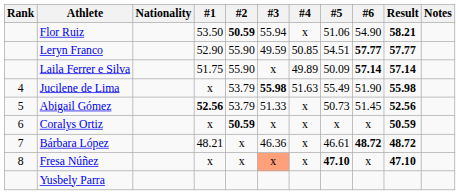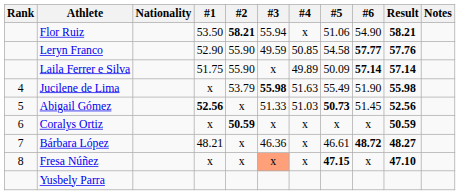 <table class="wikitable sortable" style="text-align:center">
 <tr>
 <th>Rank</th>
 <th>Athlete</th>
 <th>Nationality</th>
 <th>#1</th>
 <th>#2</th>
 <th>#3</th>
 <th>#4</th>
 <th>#5</th>
 <th>#6</th>
 <th>Result</th>
 <th>Notes</th>
 </tr>
 <tr>
 <td></td>
 <td align="left"><a href='#'>Flor Ruiz</a></td>
 <td align=left></td>
 <td>53.50</td>
-<td><strong>50.59</strong></td>
+<td><strong>58.21</strong></td>
 <td>55.94</td>
 <td>x</td>
 <td>51.06</td>
 <td>54.90</td>
 <td><strong>58.21</strong></td>
 <td></td>
 </tr>
 <tr>
 <td></td>
 <td align="left"><a href='#'>Leryn Franco</a></td>
 <td align=left></td>
 <td>52.90</td>
 <td>55.90</td>
 <td>49.59</td>
 <td>50.85</td>
-<td>54.51</td>
+<td>54.58</td>
 <td><strong>57.77</strong></td>
-<td><strong>57.77</strong></td>
+<td><strong>57.76</strong></td>
 <td><strong></strong></td>
 </tr>
 <tr>
 <td></td>
 <td align="left"><a href='#'>Laila Ferrer e Silva</a></td>
 <td align=left></td>
 <td>51.75</td>
 <td>55.90</td>
 <td>x</td>
 <td>49.89</td>
 <td>50.09</td>
 <td><strong>57.14</strong></td>
 <td><strong>57.14</strong></td>
 <td></td>
 </tr>
 <tr>
 <td>4</td>
 <td align="left"><a href='#'>Jucilene de Lima</a></td>
 <td align=left></td>
 <td>x</td>
 <td>53.79</td>
 <td><strong>55.98</strong></td>
 <td>51.63</td>
 <td>55.49</td>
 <td>51.90</td>
 <td><strong>55.98</strong></td>
 <td></td>
 </tr>
 <tr>
 <td>5</td>
 <td align="left"><a href='#'>Abigail Gómez</a></td>
 <td align=left></td>
 <td><strong>52.56</strong></td>
-<td>53.79</td>
+<td>x</td>
 <td>51.33</td>
-<td>x</td>
-<td>50.73</td>
+<td>51.03</td>
+<td><strong>50.73</strong></td>
 <td>51.45</td>
 <td><strong>52.56</strong></td>
 <td></td>
 </tr>
 <tr>
 <td>6</td>
 <td align="left"><a href='#'>Coralys Ortiz</a></td>
 <td align=left></td>
 <td>x</td>
 <td><strong>50.59</strong></td>
 <td>x</td>
 <td>x</td>
 <td>x</td>
 <td>x</td>
 <td><strong>50.59</strong></td>
 <td></td>
 </tr>
 <tr>
 <td>7</td>
 <td align="left"><a href='#'>Bárbara López</a></td>
 <td align=left></td>
 <td>48.21</td>
 <td>x</td>
 <td>46.36</td>
 <td>x</td>
 <td>46.61</td>
 <td><strong>48.72</strong></td>
-<td><strong>48.72</strong></td>
+<td><strong>48.27</strong></td>
 <td></td>
 </tr>
 <tr>
 <td>8</td>
 <td align="left"><a href='#'>Fresa Núñez</a></td>
 <td align=left></td>
 <td>x</td>
 <td>x</td>
 <td style="background: lightsalmon;">x</td>
 <td>x</td>
-<td><strong>47.10</strong></td>
+<td><strong>47.15</strong></td>
 <td>x</td>
 <td><strong>47.10</strong></td>
 <td></td>
 </tr>
 <tr>
 <td></td>
 <td align="left"><a href='#'>Yusbely Parra</a></td>
 <td align=left></td>
 <td></td>
 <td></td>
 <td></td>
 <td></td>
 <td></td>
 <td></td>
 <td><strong></strong></td>
 <td></td>
 </tr>
 </table>
